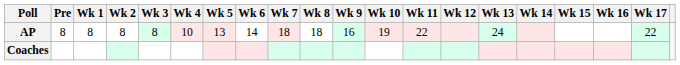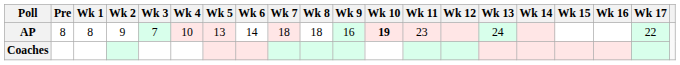 <table class="wikitable" style="white-space:nowrap;">
 <tr>
 <th>Poll</th>
 <th>Pre</th>
 <th>Wk 1</th>
 <th>Wk 2</th>
 <th>Wk 3</th>
 <th>Wk 4</th>
 <th>Wk 5</th>
 <th>Wk 6</th>
 <th>Wk 7</th>
 <th>Wk 8</th>
 <th>Wk 9</th>
 <th>Wk 10</th>
 <th>Wk 11</th>
 <th>Wk 12</th>
 <th>Wk 13</th>
 <th>Wk 14</th>
 <th>Wk 15</th>
 <th>Wk 16</th>
 <th>Wk 17</th>
 <th></th>
 </tr>
 <tr style="text-align:center;">
 <th>AP</th>
 <td style="background:#FFF;">8</td>
 <td style="background:#FFF;">8</td>
-<td style="background:#FFF;">8</td>
-<td style="background:#D8FFEB;">8</td>
+<td style="background:#FFF;">9</td>
+<td style="background:#D8FFEB;">7</td>
 <td style="background:#FFE6E6;">10</td>
 <td style="background:#FFE6E6;">13</td>
 <td style="background:#FFF;">14</td>
 <td style="background:#FFE6E6;">18</td>
 <td style="background:#FFF;">18</td>
 <td style="background:#D8FFEB;">16</td>
-<td style="background:#FFE6E6;">19</td>
-<td style="background:#FFE6E6;">22</td>
+<td style="background:#FFE6E6;"><strong>19</strong></td>
+<td style="background:#FFE6E6;">23</td>
 <td style="background:#FFE6E6;"></td>
 <td style="background:#D8FFEB;">24</td>
 <td style="background:#FFE6E6;"></td>
 <td style="background:#FFF;"></td>
 <td style="background:#FFF;"></td>
 <td style="background:#D8FFEB;">22</td>
 </tr>
 <tr style="text-align:center;">
 <th>Coaches</th>
 <td style="background:#FFF;"></td>
 <td style="background:#FFF;"></td>
 <td style="background:#D8FFEB;"></td>
 <td style="background:#FFF;"></td>
 <td style="background:#FFF;"></td>
 <td style="background:#FFE6E6;"></td>
 <td style="background:#FFE6E6;"></td>
 <td style="background:#D8FFEB;"></td>
 <td style="background:#D8FFEB;"></td>
 <td style="background:#D8FFEB;"></td>
 <td style="background:#FFF;"></td>
 <td style="background:#D8FFEB;"></td>
 <td style="background:#D8FFEB;"></td>
 <td style="background:#FFE6E6;"></td>
 <td style="background:#FFE6E6;"></td>
 <td style="background:#FFE6E6;"></td>
 <td style="background:#FFE6E6;"></td>
 <td style="background:#D8FFEB;"></td>
 </tr>
 </table>
